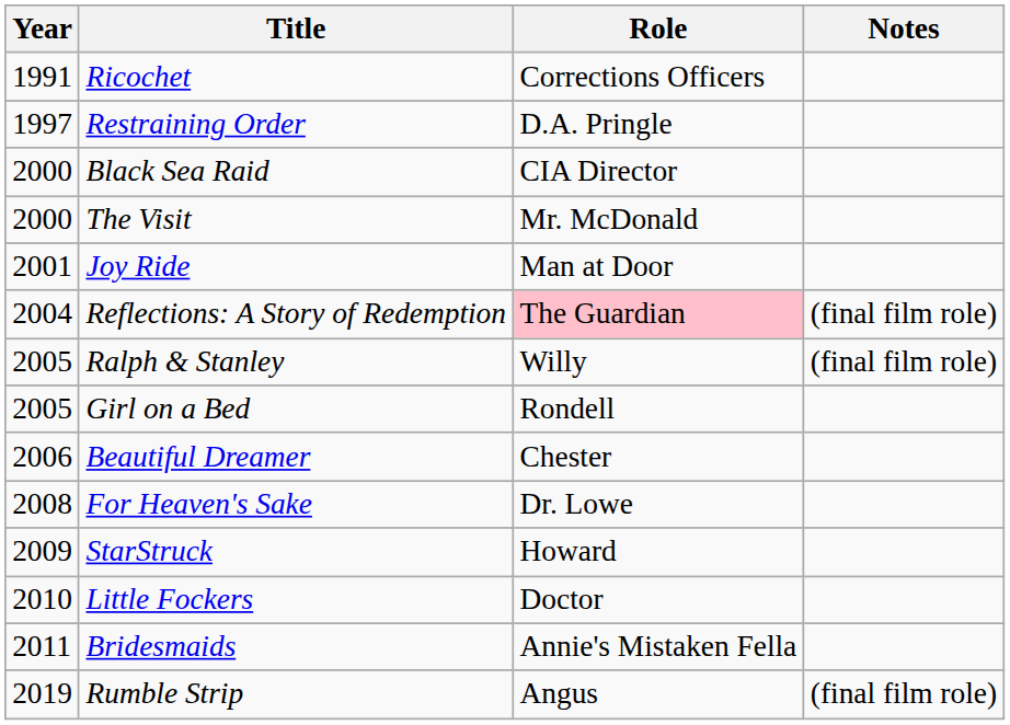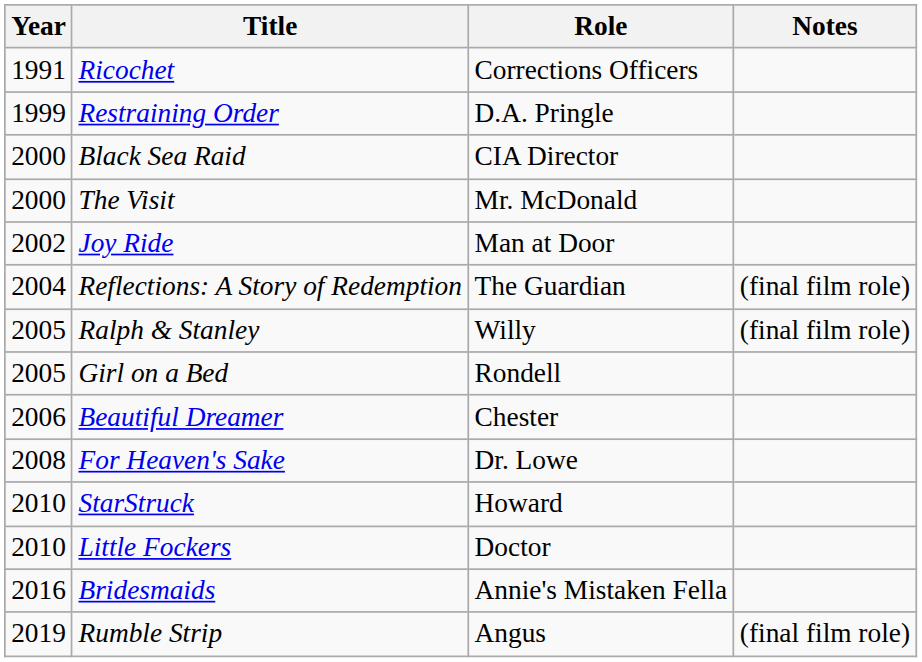 <table class="wikitable sortable">
 <tr>
 <th>Year</th>
 <th>Title</th>
 <th>Role</th>
 <th class="unsortable">Notes</th>
 </tr>
 <tr>
 <td>1991</td>
 <td><em><a href='#'>Ricochet</a></em></td>
 <td>Corrections Officers</td>
 <td></td>
 </tr>
 <tr>
-<td>1997</td>
+<td>1999</td>
 <td><em><a href='#'>Restraining Order</a></em></td>
 <td>D.A. Pringle</td>
 <td></td>
 </tr>
 <tr>
 <td>2000</td>
 <td><em>Black Sea Raid</em></td>
 <td>CIA Director</td>
 <td></td>
 </tr>
 <tr>
 <td>2000</td>
 <td><em>The Visit</em></td>
 <td>Mr. McDonald</td>
 <td></td>
 </tr>
 <tr>
-<td>2001</td>
+<td>2002</td>
 <td><em><a href='#'>Joy Ride</a></em></td>
 <td>Man at Door</td>
 <td></td>
 </tr>
 <tr>
 <td>2004</td>
 <td><em>Reflections: A Story of Redemption</em></td>
-<td style="background: pink;">The Guardian</td>
+<td>The Guardian</td>
 <td>(final film role)</td>
 </tr>
 <tr>
 <td>2005</td>
 <td><em>Ralph & Stanley</em></td>
 <td>Willy</td>
 <td>(final film role)</td>
 </tr>
 <tr>
 <td>2005</td>
 <td><em>Girl on a Bed</em></td>
 <td>Rondell</td>
 <td></td>
 </tr>
 <tr>
 <td>2006</td>
 <td><em><a href='#'>Beautiful Dreamer</a></em></td>
 <td>Chester</td>
 <td></td>
 </tr>
 <tr>
 <td>2008</td>
 <td><em><a href='#'>For Heaven's Sake</a></em></td>
 <td>Dr. Lowe</td>
 <td></td>
 </tr>
 <tr>
-<td>2009</td>
+<td>2010</td>
 <td><em><a href='#'>StarStruck</a></em></td>
 <td>Howard</td>
 <td></td>
 </tr>
 <tr>
 <td>2010</td>
 <td><em><a href='#'>Little Fockers</a></em></td>
 <td>Doctor</td>
 <td></td>
 </tr>
 <tr>
-<td>2011</td>
+<td>2016</td>
 <td><em><a href='#'>Bridesmaids</a></em></td>
 <td>Annie's Mistaken Fella</td>
 <td></td>
 </tr>
 <tr>
 <td>2019</td>
 <td><em>Rumble Strip</em></td>
 <td>Angus</td>
 <td>(final film role)</td>
 </tr>
 </table>
